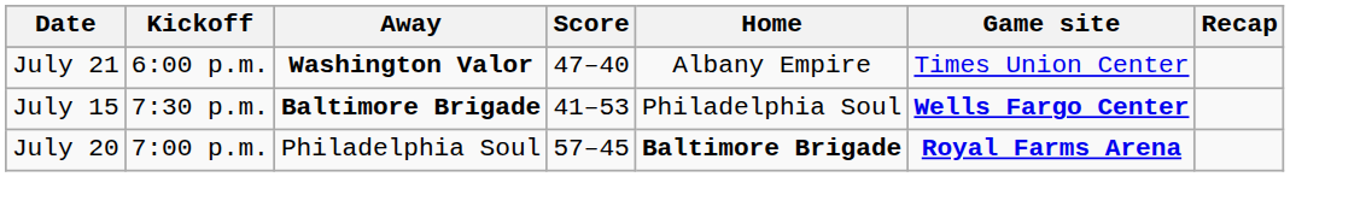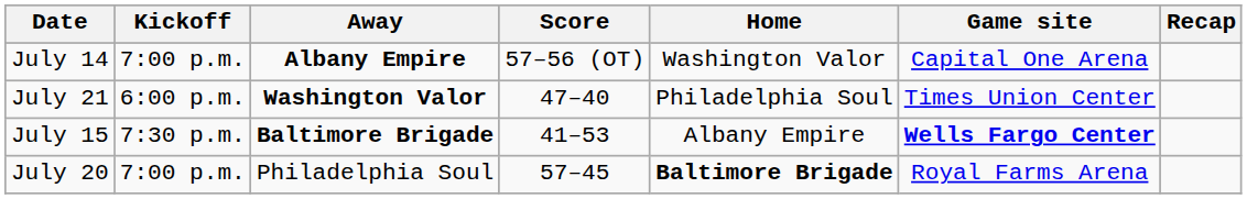 <table class="wikitable" style="font-size: 95%;">
 <tr>
 <th>Date</th>
 <th>Kickoff</th>
 <th>Away</th>
 <th>Score</th>
 <th>Home</th>
 <th>Game site</th>
 <th>Recap</th>
 </tr>
 <tr>
+<td align="center">July 14</td>
+<td align="center">7:00 p.m.</td>
+<td align="center"><strong>Albany Empire</strong></td>
+<td align="center">57–56 (OT)</td>
+<td align="center">Washington Valor</td>
+<td align="center"><a href='#'>Capital One Arena</a></td>
+<td align="center"></td>
+</tr>
+<tr>
 <td align="center">July 21</td>
 <td align="center">6:00 p.m.</td>
 <td align="center"><strong>Washington Valor</strong></td>
 <td align="center">47–40</td>
-<td align="center">Albany Empire</td>
+<td align="center">Philadelphia Soul</td>
 <td align="center"><a href='#'>Times Union Center</a></td>
 <td align="center"></td>
 </tr>
 <tr>
 <td align="center">July 15</td>
 <td align="center">7:30 p.m.</td>
 <td align="center"><strong>Baltimore Brigade</strong></td>
 <td align="center">41–53</td>
-<td align="center">Philadelphia Soul</td>
+<td align="center">Albany Empire</td>
 <td align="center"><strong><a href='#'>Wells Fargo Center</a></strong></td>
 <td align="center"></td>
 </tr>
 <tr>
 <td align="center">July 20</td>
 <td align="center">7:00 p.m.</td>
 <td align="center">Philadelphia Soul</td>
 <td align="center">57–45</td>
 <td align="center"><strong>Baltimore Brigade</strong></td>
-<td align="center"><strong><a href='#'>Royal Farms Arena</a></strong></td>
+<td align="center"><a href='#'>Royal Farms Arena</a></td>
 <td align="center"></td>
 </tr>
 </table>
